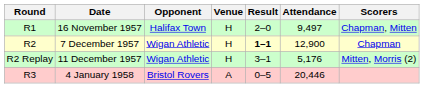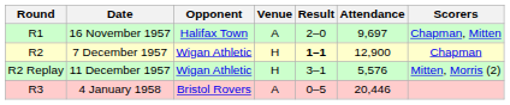 <table class="wikitable" style="font-size:100%; text-align:center">
 <tr>
 <th>Round</th>
 <th>Date</th>
 <th>Opponent</th>
 <th>Venue</th>
 <th>Result</th>
 <th>Attendance</th>
 <th>Scorers</th>
 </tr>
 <tr style="background-color: #CCFFCC;">
 <td>R1</td>
 <td>16 November 1957</td>
 <td><a href='#'>Halifax Town</a></td>
-<td>H</td>
+<td>A</td>
 <td>2–0</td>
-<td>9,497</td>
+<td>9,697</td>
 <td><a href='#'>Chapman</a>, <a href='#'>Mitten</a></td>
 </tr>
 <tr style="background-color: #FFFFCC;">
 <td>R2</td>
 <td>7 December 1957</td>
 <td><a href='#'>Wigan Athletic</a></td>
 <td>H</td>
 <td><strong>1–1</strong></td>
 <td>12,900</td>
 <td><a href='#'>Chapman</a></td>
 </tr>
 <tr style="background-color: #CCFFCC;">
 <td>R2 Replay</td>
 <td>11 December 1957</td>
 <td><a href='#'>Wigan Athletic</a></td>
 <td>H</td>
 <td>3–1</td>
-<td>5,176</td>
+<td>5,576</td>
 <td><a href='#'>Mitten</a>, <a href='#'>Morris</a> (2)</td>
 </tr>
 <tr style="background-color: #FFCCCC;">
 <td>R3</td>
 <td>4 January 1958</td>
 <td><a href='#'>Bristol Rovers</a></td>
 <td>A</td>
 <td>0–5</td>
 <td>20,446</td>
 <td></td>
 </tr>
 </table>
